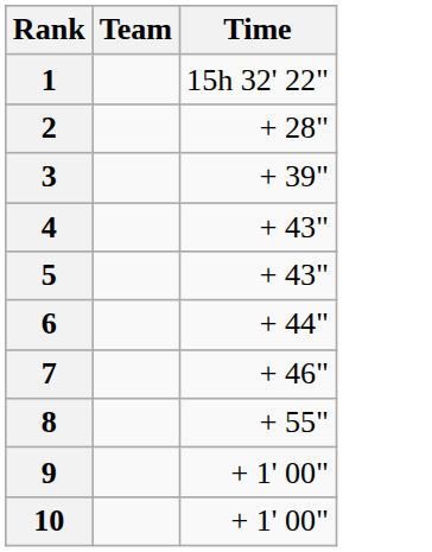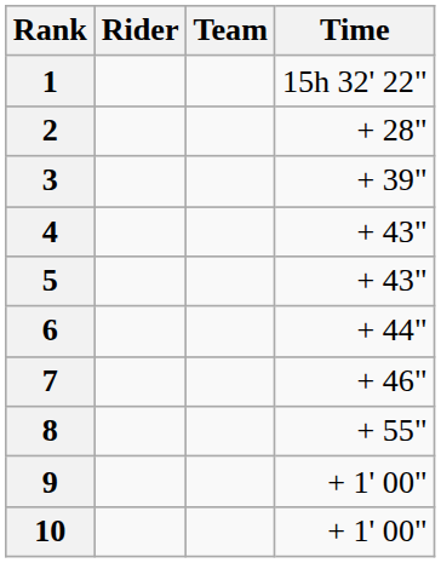 <table class="wikitable" margin-bottom:0;">
 <tr>
 <th scope="col">Rank</th>
+<th scope="col">Rider</th>
 <th scope="col">Team</th>
 <th scope="col">Time</th>
 </tr>
 <tr>
 <th scope="row">1</th>
+<td> </td>
 <td></td>
 <td align="right">15h 32' 22"</td>
 </tr>
 <tr>
 <th scope="row">2</th>
 <td></td>
+<td></td>
 <td align="right">+ 28"</td>
 </tr>
 <tr>
 <th scope="row">3</th>
+<td></td>
 <td></td>
 <td align="right">+ 39"</td>
 </tr>
 <tr>
 <th scope="row">4</th>
 <td></td>
+<td></td>
 <td align="right">+ 43"</td>
 </tr>
 <tr>
 <th scope="row">5</th>
+<td></td>
 <td></td>
 <td align="right">+ 43"</td>
 </tr>
 <tr>
 <th scope="row">6</th>
 <td></td>
+<td></td>
 <td align="right">+ 44"</td>
 </tr>
 <tr>
 <th scope="row">7</th>
+<td></td>
 <td></td>
 <td align="right">+ 46"</td>
 </tr>
 <tr>
 <th scope="row">8</th>
 <td></td>
+<td></td>
 <td align="right">+ 55"</td>
 </tr>
 <tr>
 <th scope="row">9</th>
+<td></td>
 <td></td>
 <td align="right">+ 1' 00"</td>
 </tr>
 <tr>
 <th scope="row">10</th>
 <td></td>
+<td></td>
 <td align="right">+ 1' 00"</td>
 </tr>
 </table>
